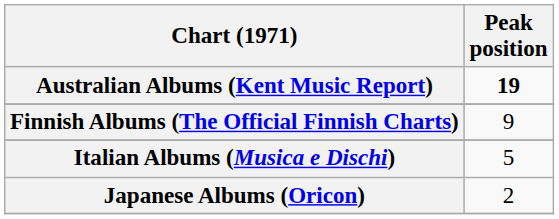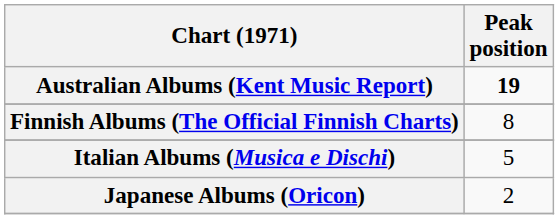 <table class="wikitable sortable plainrowheaders">
 <tr>
 <th scope="col">Chart (1971)</th>
 <th scope="col">Peak<br>position</th>
 </tr>
 <tr>
 <th scope="row">Australian Albums (<a href='#'>Kent Music Report</a>)</th>
 <td align="center"><strong>19</strong></td>
 </tr>
 <tr>
 </tr>
 <tr>
 </tr>
 <tr>
 <th scope="row">Finnish Albums (<a href='#'>The Official Finnish Charts</a>)</th>
-<td align="center">9</td>
+<td align="center">8</td>
 </tr>
 <tr>
 </tr>
 <tr>
 <th scope="row">Italian Albums (<em><a href='#'>Musica e Dischi</a></em>)</th>
 <td align="center">5</td>
 </tr>
 <tr>
 <th scope="row">Japanese Albums (<a href='#'>Oricon</a>)</th>
 <td align="center">2</td>
 </tr>
 <tr>
 </tr>
 <tr>
 </tr>
 <tr>
 </tr>
 </table>
